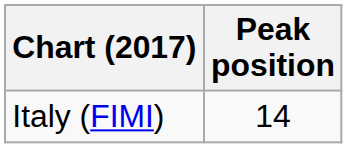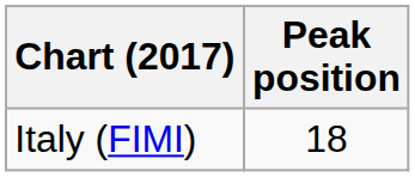 <table class="wikitable sortable plainrowheaders">
 <tr>
 <th>Chart (2017)</th>
 <th>Peak<br>position</th>
 </tr>
 <tr>
 <td>Italy (<a href='#'>FIMI</a>)</td>
-<td align="center">14</td>
+<td align="center">18</td>
 </tr>
 </table>
